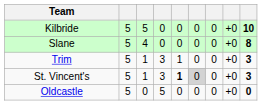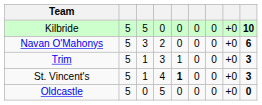 <table class="wikitable" style="text-align:center">
 <tr>
 <th style="width:175px;">Team</th>
 <th width="20"></th>
 <th width="20"></th>
 <th width="20"></th>
 <th width="20"></th>
 <th width="20"></th>
 <th width="20"></th>
 <th width="20"></th>
 <th width="20"></th>
 </tr>
 <tr style="background:#cfc;">
 <td>Kilbride</td>
 <td>5</td>
 <td>5</td>
 <td>0</td>
 <td>0</td>
 <td>0</td>
 <td>0</td>
 <td>+0</td>
 <td><strong>10</strong></td>
 </tr>
-<tr style="background:#cfc;">
-<td>Slane</td>
+<tr>
+<td><a href='#'>Navan O'Mahonys</a></td>
 <td>5</td>
-<td>4</td>
-<td>0</td>
+<td>3</td>
+<td>2</td>
 <td>0</td>
 <td>0</td>
 <td>0</td>
 <td>+0</td>
-<td><strong>8</strong></td>
+<td><strong>6</strong></td>
 </tr>
 <tr>
 <td><a href='#'>Trim</a></td>
 <td>5</td>
 <td>1</td>
 <td>3</td>
 <td>1</td>
 <td>0</td>
 <td>0</td>
 <td>+0</td>
 <td><strong>3</strong></td>
 </tr>
 <tr>
 <td>St. Vincent's</td>
 <td>5</td>
 <td>1</td>
-<td>3</td>
+<td>4</td>
 <td><strong>1</strong></td>
-<td style="background: lightgrey;">0</td>
+<td>0</td>
 <td>0</td>
 <td>+0</td>
 <td><strong>3</strong></td>
 </tr>
 <tr>
 <td><a href='#'>Oldcastle</a></td>
 <td>5</td>
 <td>0</td>
 <td>5</td>
 <td>0</td>
 <td>0</td>
 <td>0</td>
 <td>+0</td>
 <td><strong>0</strong></td>
 </tr>
 </table>
